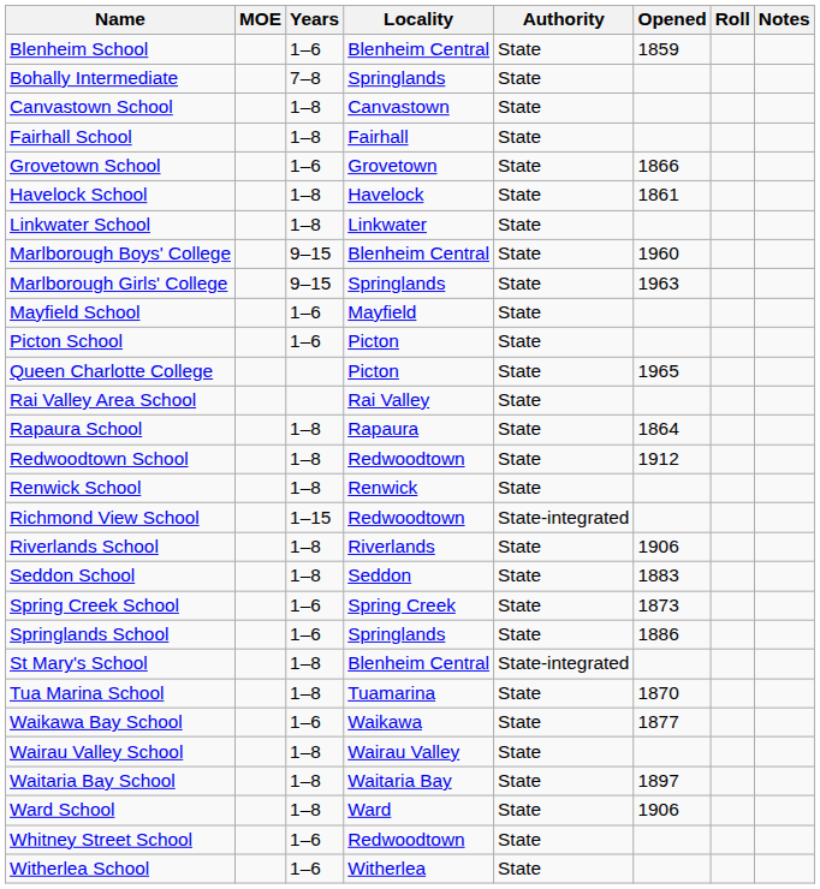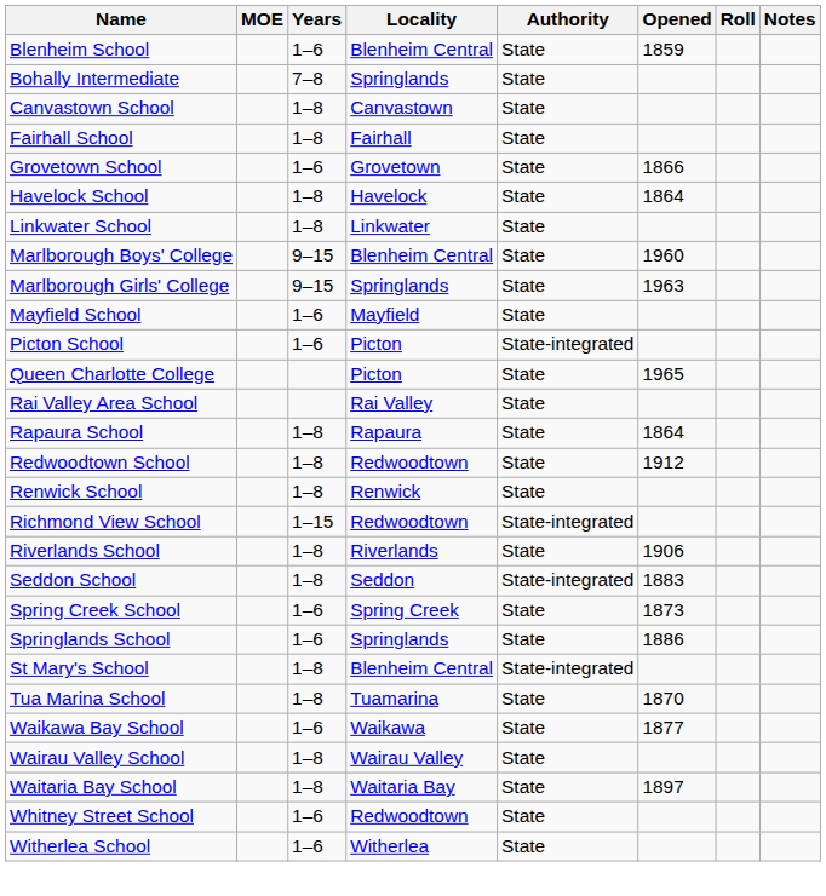 <table class="wikitable sortable">
 <tr>
 <th>Name</th>
 <th>MOE</th>
 <th>Years</th>
 <th>Locality</th>
 <th>Authority</th>
 <th>Opened</th>
 <th>Roll</th>
 <th>Notes</th>
 </tr>
 <tr>
 <td><a href='#'>Blenheim School</a></td>
 <td></td>
 <td>1–6</td>
 <td><a href='#'>Blenheim Central</a></td>
 <td>State</td>
 <td>1859</td>
 <td></td>
 <td></td>
 </tr>
 <tr>
 <td><a href='#'>Bohally Intermediate</a></td>
 <td></td>
 <td>7–8</td>
 <td><a href='#'>Springlands</a></td>
 <td>State</td>
 <td></td>
 <td></td>
 <td></td>
 </tr>
 <tr>
 <td><a href='#'>Canvastown School</a></td>
 <td></td>
 <td>1–8</td>
 <td><a href='#'>Canvastown</a></td>
 <td>State</td>
 <td></td>
 <td></td>
 <td></td>
 </tr>
 <tr>
 <td><a href='#'>Fairhall School</a></td>
 <td></td>
 <td>1–8</td>
 <td><a href='#'>Fairhall</a></td>
 <td>State</td>
 <td></td>
 <td></td>
 <td></td>
 </tr>
 <tr>
 <td><a href='#'>Grovetown School</a></td>
 <td></td>
 <td>1–6</td>
 <td><a href='#'>Grovetown</a></td>
 <td>State</td>
 <td>1866</td>
 <td></td>
 <td></td>
 </tr>
 <tr>
 <td><a href='#'>Havelock School</a></td>
 <td></td>
 <td>1–8</td>
 <td><a href='#'>Havelock</a></td>
 <td>State</td>
-<td>1861</td>
+<td>1864</td>
 <td></td>
 <td></td>
 </tr>
 <tr>
 <td><a href='#'>Linkwater School</a></td>
 <td></td>
 <td>1–8</td>
 <td><a href='#'>Linkwater</a></td>
 <td>State</td>
 <td></td>
 <td></td>
 <td></td>
 </tr>
 <tr>
 <td><a href='#'>Marlborough Boys' College</a></td>
 <td></td>
 <td>9–15</td>
 <td><a href='#'>Blenheim Central</a></td>
 <td>State</td>
 <td>1960</td>
 <td></td>
 <td></td>
 </tr>
 <tr>
 <td><a href='#'>Marlborough Girls' College</a></td>
 <td></td>
 <td>9–15</td>
 <td><a href='#'>Springlands</a></td>
 <td>State</td>
 <td>1963</td>
 <td></td>
 <td></td>
 </tr>
 <tr>
 <td><a href='#'>Mayfield School</a></td>
 <td></td>
 <td>1–6</td>
 <td><a href='#'>Mayfield</a></td>
 <td>State</td>
 <td></td>
 <td></td>
 <td></td>
 </tr>
 <tr>
 <td><a href='#'>Picton School</a></td>
 <td></td>
 <td>1–6</td>
 <td><a href='#'>Picton</a></td>
-<td>State</td>
+<td>State-integrated</td>
 <td></td>
 <td></td>
 <td></td>
 </tr>
 <tr>
 <td><a href='#'>Queen Charlotte College</a></td>
 <td></td>
 <td></td>
 <td><a href='#'>Picton</a></td>
 <td>State</td>
 <td>1965</td>
 <td></td>
 <td></td>
 </tr>
 <tr>
 <td><a href='#'>Rai Valley Area School</a></td>
 <td></td>
 <td></td>
 <td><a href='#'>Rai Valley</a></td>
 <td>State</td>
 <td></td>
 <td></td>
 <td></td>
 </tr>
 <tr>
 <td><a href='#'>Rapaura School</a></td>
 <td></td>
 <td>1–8</td>
 <td><a href='#'>Rapaura</a></td>
 <td>State</td>
 <td>1864</td>
 <td></td>
 <td></td>
 </tr>
 <tr>
 <td><a href='#'>Redwoodtown School</a></td>
 <td></td>
 <td>1–8</td>
 <td><a href='#'>Redwoodtown</a></td>
 <td>State</td>
 <td>1912</td>
 <td></td>
 <td></td>
 </tr>
 <tr>
 <td><a href='#'>Renwick School</a></td>
 <td></td>
 <td>1–8</td>
 <td><a href='#'>Renwick</a></td>
 <td>State</td>
 <td></td>
 <td></td>
 <td></td>
 </tr>
 <tr>
 <td><a href='#'>Richmond View School</a></td>
 <td></td>
 <td>1–15</td>
 <td><a href='#'>Redwoodtown</a></td>
 <td>State-integrated</td>
 <td></td>
 <td></td>
 <td></td>
 </tr>
 <tr>
 <td><a href='#'>Riverlands School</a></td>
 <td></td>
 <td>1–8</td>
 <td><a href='#'>Riverlands</a></td>
 <td>State</td>
 <td>1906</td>
 <td></td>
 <td></td>
 </tr>
 <tr>
 <td><a href='#'>Seddon School</a></td>
 <td></td>
 <td>1–8</td>
 <td><a href='#'>Seddon</a></td>
-<td>State</td>
+<td>State-integrated</td>
 <td>1883</td>
 <td></td>
 <td></td>
 </tr>
 <tr>
 <td><a href='#'>Spring Creek School</a></td>
 <td></td>
 <td>1–6</td>
 <td><a href='#'>Spring Creek</a></td>
 <td>State</td>
 <td>1873</td>
 <td></td>
 <td></td>
 </tr>
 <tr>
 <td><a href='#'>Springlands School</a></td>
 <td></td>
 <td>1–6</td>
 <td><a href='#'>Springlands</a></td>
 <td>State</td>
 <td>1886</td>
 <td></td>
 <td></td>
 </tr>
 <tr>
 <td><a href='#'>St Mary's School</a></td>
 <td></td>
 <td>1–8</td>
 <td><a href='#'>Blenheim Central</a></td>
 <td>State-integrated</td>
 <td></td>
 <td></td>
 <td></td>
 </tr>
 <tr>
 <td><a href='#'>Tua Marina School</a></td>
 <td></td>
 <td>1–8</td>
 <td><a href='#'>Tuamarina</a></td>
 <td>State</td>
 <td>1870</td>
 <td></td>
 <td></td>
 </tr>
 <tr>
 <td><a href='#'>Waikawa Bay School</a></td>
 <td></td>
 <td>1–6</td>
 <td><a href='#'>Waikawa</a></td>
 <td>State</td>
 <td>1877</td>
 <td></td>
 <td></td>
 </tr>
 <tr>
 <td><a href='#'>Wairau Valley School</a></td>
 <td></td>
 <td>1–8</td>
 <td><a href='#'>Wairau Valley</a></td>
 <td>State</td>
 <td></td>
 <td></td>
 <td></td>
 </tr>
 <tr>
 <td><a href='#'>Waitaria Bay School</a></td>
 <td></td>
 <td>1–8</td>
 <td><a href='#'>Waitaria Bay</a></td>
 <td>State</td>
 <td>1897</td>
 <td></td>
 <td></td>
 </tr>
 <tr>
-<td><a href='#'>Ward School</a></td>
-<td></td>
-<td>1–8</td>
-<td><a href='#'>Ward</a></td>
-<td>State</td>
-<td>1906</td>
-<td></td>
-<td></td>
-</tr>
-<tr>
 <td><a href='#'>Whitney Street School</a></td>
 <td></td>
 <td>1–6</td>
 <td><a href='#'>Redwoodtown</a></td>
 <td>State</td>
 <td></td>
 <td></td>
 <td></td>
 </tr>
 <tr>
 <td><a href='#'>Witherlea School</a></td>
 <td></td>
 <td>1–6</td>
 <td><a href='#'>Witherlea</a></td>
 <td>State</td>
 <td></td>
 <td></td>
 <td></td>
 </tr>
 </table>
